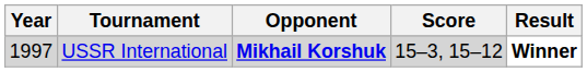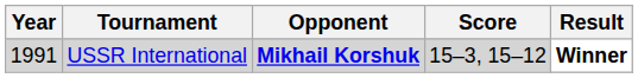 <table class="sortable wikitable" style="font-size: 90%;">
 <tr>
 <th>Year</th>
 <th>Tournament</th>
 <th>Opponent</th>
 <th>Score</th>
 <th>Result</th>
 </tr>
 <tr style="background:#D5D5D5">
-<td align="center">1997</td>
+<td align="center">1991</td>
 <td align="left"><a href='#'>USSR International</a></td>
 <td align="left"><strong> <a href='#'>Mikhail Korshuk</a></strong></td>
 <td align="left">15–3, 15–12</td>
 <td style="text-align:left; background:white"> <strong>Winner</strong></td>
 </tr>
 </table>
